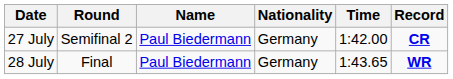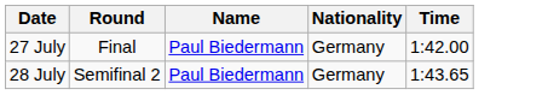 <table class="wikitable" style="text-align:center">
 <tr>
 <th>Date</th>
 <th>Round</th>
 <th>Name</th>
 <th>Nationality</th>
 <th>Time</th>
-<th>Record</th>
 </tr>
 <tr>
 <td>27 July</td>
+<td>Final</td>
+<td align="left"><a href='#'>Paul Biedermann</a></td>
+<td align="left"> Germany</td>
+<td>1:42.00</td>
+</tr>
+<tr>
+<td>28 July</td>
 <td>Semifinal 2</td>
 <td align="left"><a href='#'>Paul Biedermann</a></td>
 <td align="left"> Germany</td>
-<td>1:42.00</td>
-<td><strong><a href='#'>CR</a></strong></td>
-</tr>
-<tr>
-<td>28 July</td>
-<td>Final</td>
-<td align="left"><a href='#'>Paul Biedermann</a></td>
-<td align="left"> Germany</td>
 <td>1:43.65</td>
-<td><strong><a href='#'>WR</a></strong></td>
 </tr>
 </table>
